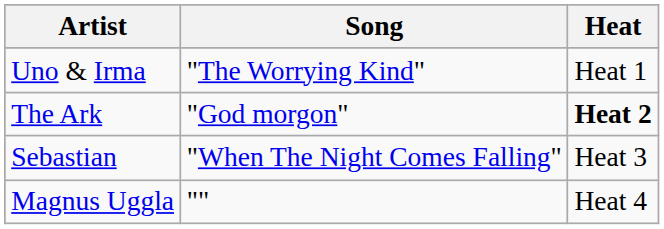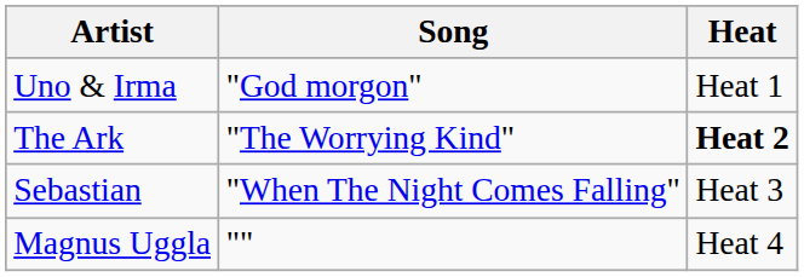 <table class="wikitable">
 <tr>
 <th>Artist</th>
 <th>Song</th>
 <th>Heat</th>
 </tr>
 <tr>
 <td><a href='#'>Uno</a> & <a href='#'>Irma</a></td>
-<td>"<a href='#'>The Worrying Kind</a>"</td>
+<td>"<a href='#'><span>God morgon</span></a>"</td>
 <td>Heat 1</td>
 </tr>
 <tr>
 <td><a href='#'>The Ark</a></td>
-<td>"<a href='#'><span>God morgon</span></a>"</td>
+<td>"<a href='#'>The Worrying Kind</a>"</td>
 <td><strong>Heat 2</strong></td>
 </tr>
 <tr>
 <td><a href='#'>Sebastian</a></td>
 <td>"<a href='#'>When The Night Comes Falling</a>"</td>
 <td>Heat 3</td>
 </tr>
 <tr>
 <td><a href='#'>Magnus Uggla</a></td>
 <td>""</td>
 <td>Heat 4</td>
 </tr>
 </table>
